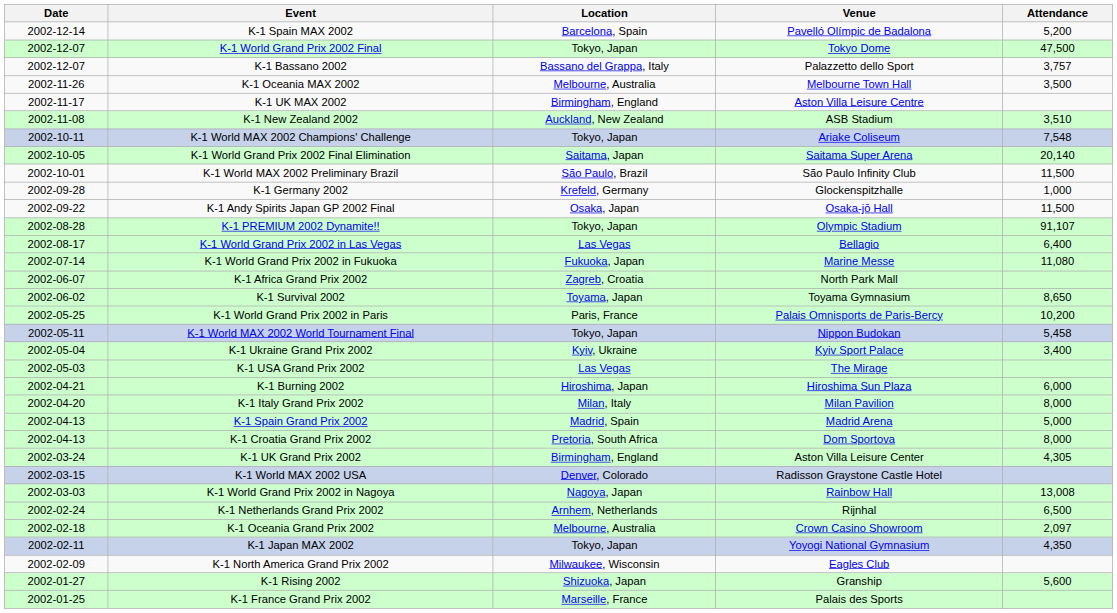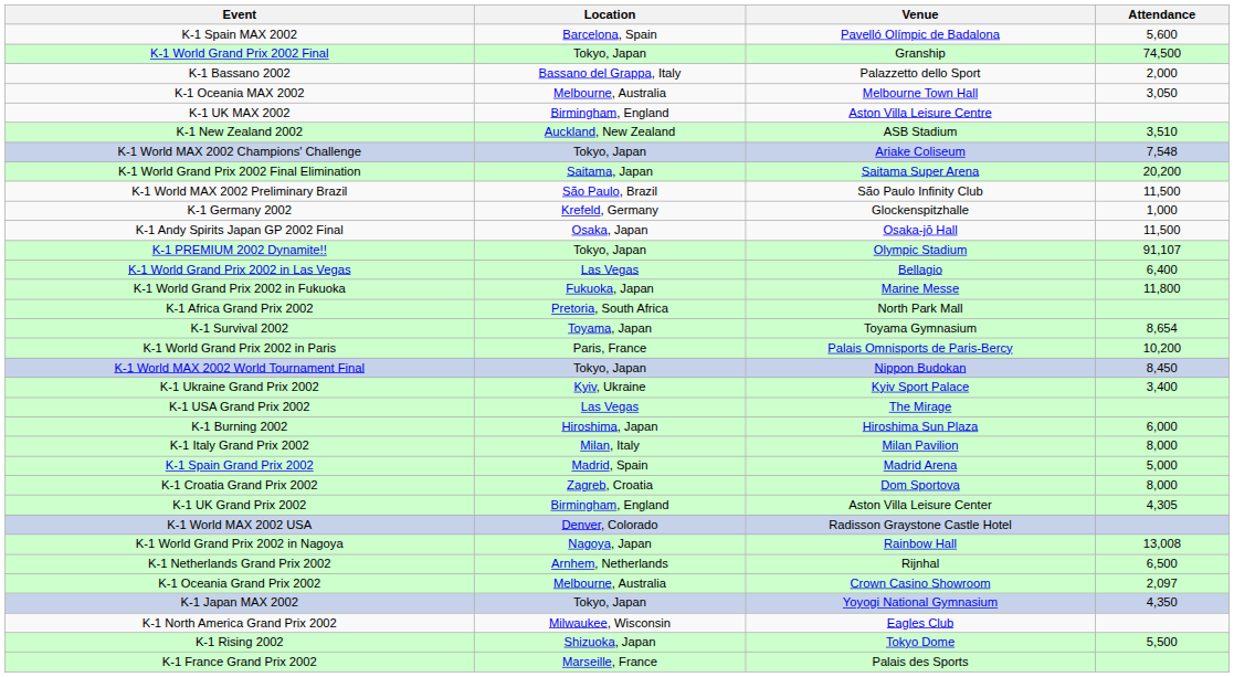 <table class="wikitable" style="width:100%; text-align:center">
 <tr>
-<th>Date</th>
 <th>Event</th>
 <th>Location</th>
 <th>Venue</th>
 <th>Attendance</th>
 </tr>
 <tr>
-<td>2002-12-14</td>
 <td>K-1 Spain MAX 2002</td>
 <td> <a href='#'>Barcelona</a>, Spain</td>
 <td><a href='#'>Pavelló Olímpic de Badalona</a></td>
-<td>5,200</td>
+<td>5,600</td>
 </tr>
 <tr style="background:#CCFFCC">
-<td>2002-12-07</td>
 <td><a href='#'>K-1 World Grand Prix 2002 Final</a></td>
 <td> Tokyo, Japan</td>
-<td><a href='#'>Tokyo Dome</a></td>
-<td>47,500</td>
+<td>Granship</td>
+<td>74,500</td>
 </tr>
 <tr>
-<td>2002-12-07</td>
 <td>K-1 Bassano 2002</td>
 <td> <a href='#'>Bassano del Grappa</a>, Italy</td>
 <td>Palazzetto dello Sport</td>
-<td>3,757</td>
+<td>2,000</td>
 </tr>
 <tr>
-<td>2002-11-26</td>
 <td>K-1 Oceania MAX 2002</td>
 <td> <a href='#'>Melbourne</a>, Australia</td>
 <td><a href='#'>Melbourne Town Hall</a></td>
-<td>3,500</td>
+<td>3,050</td>
 </tr>
 <tr>
-<td>2002-11-17</td>
 <td>K-1 UK MAX 2002</td>
 <td> <a href='#'>Birmingham</a>, England</td>
 <td><a href='#'>Aston Villa Leisure Centre</a></td>
 <td></td>
 </tr>
 <tr style="background:#CCFFCC">
-<td>2002-11-08</td>
 <td>K-1 New Zealand 2002</td>
 <td> <a href='#'>Auckland</a>, New Zealand</td>
 <td>ASB Stadium</td>
 <td>3,510</td>
 </tr>
 <tr style="background:#C5D2EA">
-<td>2002-10-11</td>
 <td>K-1 World MAX 2002 Champions' Challenge</td>
 <td> Tokyo, Japan</td>
 <td><a href='#'>Ariake Coliseum</a></td>
 <td>7,548</td>
 </tr>
 <tr style="background:#CCFFCC">
-<td>2002-10-05</td>
 <td>K-1 World Grand Prix 2002 Final Elimination</td>
 <td> <a href='#'>Saitama</a>, Japan</td>
 <td><a href='#'>Saitama Super Arena</a></td>
-<td>20,140</td>
+<td>20,200</td>
 </tr>
 <tr>
-<td>2002-10-01</td>
 <td>K-1 World MAX 2002 Preliminary Brazil</td>
 <td> <a href='#'>São Paulo</a>, Brazil</td>
 <td>São Paulo Infinity Club</td>
 <td>11,500</td>
 </tr>
 <tr>
-<td>2002-09-28</td>
 <td>K-1 Germany 2002</td>
 <td> <a href='#'>Krefeld</a>, Germany</td>
 <td>Glockenspitzhalle</td>
 <td>1,000</td>
 </tr>
 <tr>
-<td>2002-09-22</td>
 <td>K-1 Andy Spirits Japan GP 2002 Final</td>
 <td> <a href='#'>Osaka</a>, Japan</td>
 <td><a href='#'>Osaka-jō Hall</a></td>
 <td>11,500</td>
 </tr>
 <tr style="background:#CCFFCC">
-<td>2002-08-28</td>
 <td><a href='#'>K-1 PREMIUM 2002 Dynamite!!</a></td>
 <td> Tokyo, Japan</td>
 <td><a href='#'>Olympic Stadium</a></td>
 <td>91,107</td>
 </tr>
 <tr style="background:#CCFFCC">
-<td>2002-08-17</td>
 <td><a href='#'>K-1 World Grand Prix 2002 in Las Vegas</a></td>
 <td> <a href='#'>Las Vegas</a></td>
 <td><a href='#'>Bellagio</a></td>
 <td>6,400</td>
 </tr>
 <tr style="background:#CCFFCC">
-<td>2002-07-14</td>
 <td>K-1 World Grand Prix 2002 in Fukuoka</td>
 <td> <a href='#'>Fukuoka</a>, Japan</td>
 <td><a href='#'>Marine Messe</a></td>
-<td>11,080</td>
+<td>11,800</td>
 </tr>
 <tr style="background:#CCFFCC">
-<td>2002-06-07</td>
 <td>K-1 Africa Grand Prix 2002</td>
-<td> <a href='#'>Zagreb</a>, Croatia</td>
+<td> <a href='#'>Pretoria</a>, South Africa</td>
 <td>North Park Mall</td>
 <td></td>
 </tr>
 <tr style="background:#CCFFCC">
-<td>2002-06-02</td>
 <td>K-1 Survival 2002</td>
 <td> <a href='#'>Toyama</a>, Japan</td>
 <td>Toyama Gymnasium</td>
-<td>8,650</td>
+<td>8,654</td>
 </tr>
 <tr style="background:#CCFFCC">
-<td>2002-05-25</td>
 <td>K-1 World Grand Prix 2002 in Paris</td>
 <td> Paris, France</td>
 <td><a href='#'>Palais Omnisports de Paris-Bercy</a></td>
 <td>10,200</td>
 </tr>
 <tr style="background:#C5D2EA">
-<td>2002-05-11</td>
 <td><a href='#'>K-1 World MAX 2002 World Tournament Final</a></td>
 <td> Tokyo, Japan</td>
 <td><a href='#'>Nippon Budokan</a></td>
-<td>5,458</td>
+<td>8,450</td>
 </tr>
 <tr style="background:#CCFFCC">
-<td>2002-05-04</td>
 <td>K-1 Ukraine Grand Prix 2002</td>
 <td> <a href='#'>Kyiv</a>, Ukraine</td>
 <td><a href='#'>Kyiv Sport Palace</a></td>
 <td>3,400</td>
 </tr>
 <tr style="background:#CCFFCC">
-<td>2002-05-03</td>
 <td>K-1 USA Grand Prix 2002</td>
 <td> <a href='#'>Las Vegas</a></td>
 <td><a href='#'>The Mirage</a></td>
 <td></td>
 </tr>
 <tr style="background:#CCFFCC">
-<td>2002-04-21</td>
 <td>K-1 Burning 2002</td>
 <td> <a href='#'>Hiroshima</a>, Japan</td>
 <td><a href='#'>Hiroshima Sun Plaza</a></td>
 <td>6,000</td>
 </tr>
 <tr style="background:#CCFFCC">
-<td>2002-04-20</td>
 <td>K-1 Italy Grand Prix 2002</td>
 <td> <a href='#'>Milan</a>, Italy</td>
 <td><a href='#'>Milan Pavilion</a></td>
 <td>8,000</td>
 </tr>
 <tr style="background:#CCFFCC">
-<td>2002-04-13</td>
 <td><a href='#'>K-1 Spain Grand Prix 2002</a></td>
 <td> <a href='#'>Madrid</a>, Spain</td>
 <td><a href='#'>Madrid Arena</a></td>
 <td>5,000</td>
 </tr>
 <tr style="background:#CCFFCC">
-<td>2002-04-13</td>
 <td>K-1 Croatia Grand Prix 2002</td>
-<td> <a href='#'>Pretoria</a>, South Africa</td>
+<td> <a href='#'>Zagreb</a>, Croatia</td>
 <td><a href='#'>Dom Sportova</a></td>
 <td>8,000</td>
 </tr>
 <tr style="background:#CCFFCC">
-<td>2002-03-24</td>
 <td>K-1 UK Grand Prix 2002</td>
 <td> <a href='#'>Birmingham</a>, England</td>
 <td>Aston Villa Leisure Center</td>
 <td>4,305</td>
 </tr>
 <tr style="background:#C5D2EA">
-<td>2002-03-15</td>
 <td>K-1 World MAX 2002 USA</td>
 <td> <a href='#'>Denver</a>, Colorado</td>
 <td>Radisson Graystone Castle Hotel</td>
 <td></td>
 </tr>
 <tr style="background:#CCFFCC">
-<td>2002-03-03</td>
 <td>K-1 World Grand Prix 2002 in Nagoya</td>
 <td> <a href='#'>Nagoya</a>, Japan</td>
 <td><a href='#'>Rainbow Hall</a></td>
 <td>13,008</td>
 </tr>
 <tr style="background:#CCFFCC">
-<td>2002-02-24</td>
 <td>K-1 Netherlands Grand Prix 2002</td>
 <td> <a href='#'>Arnhem</a>, Netherlands</td>
 <td>Rijnhal</td>
 <td>6,500</td>
 </tr>
 <tr style="background:#CCFFCC">
-<td>2002-02-18</td>
 <td>K-1 Oceania Grand Prix 2002</td>
 <td> <a href='#'>Melbourne</a>, Australia</td>
 <td><a href='#'>Crown Casino Showroom</a></td>
 <td>2,097</td>
 </tr>
 <tr style="background:#C5D2EA">
-<td>2002-02-11</td>
 <td>K-1 Japan MAX 2002</td>
 <td> Tokyo, Japan</td>
 <td><a href='#'>Yoyogi National Gymnasium</a></td>
 <td>4,350</td>
 </tr>
 <tr>
-<td>2002-02-09</td>
 <td>K-1 North America Grand Prix 2002</td>
 <td> <a href='#'>Milwaukee</a>, Wisconsin</td>
 <td><a href='#'>Eagles Club</a></td>
 <td></td>
 </tr>
 <tr style="background:#CCFFCC">
-<td>2002-01-27</td>
 <td>K-1 Rising 2002</td>
 <td> <a href='#'>Shizuoka</a>, Japan</td>
-<td>Granship</td>
-<td>5,600</td>
+<td><a href='#'>Tokyo Dome</a></td>
+<td>5,500</td>
 </tr>
 <tr style="background:#CCFFCC">
-<td>2002-01-25</td>
 <td>K-1 France Grand Prix 2002</td>
 <td> <a href='#'>Marseille</a>, France</td>
 <td>Palais des Sports</td>
 <td></td>
 </tr>
 </table>
